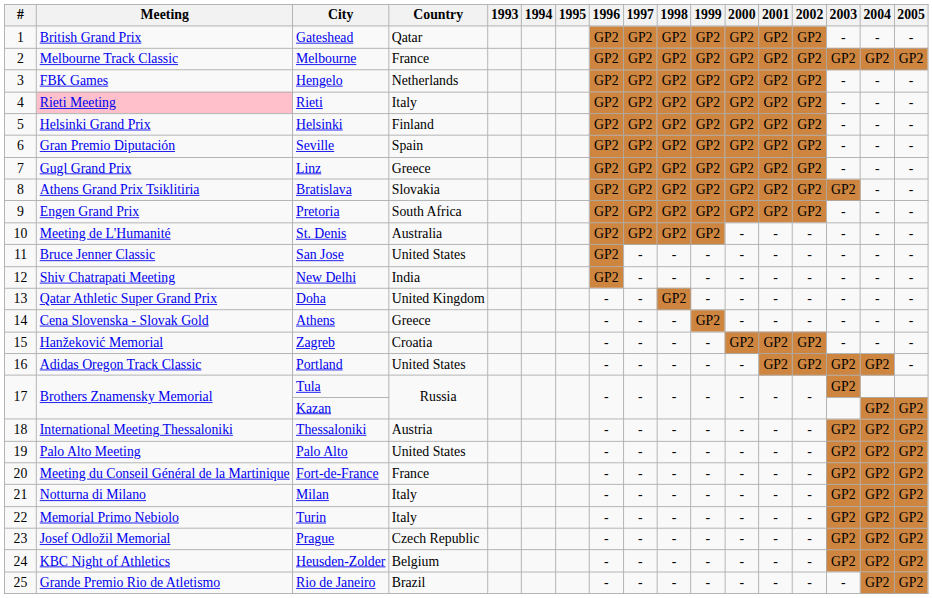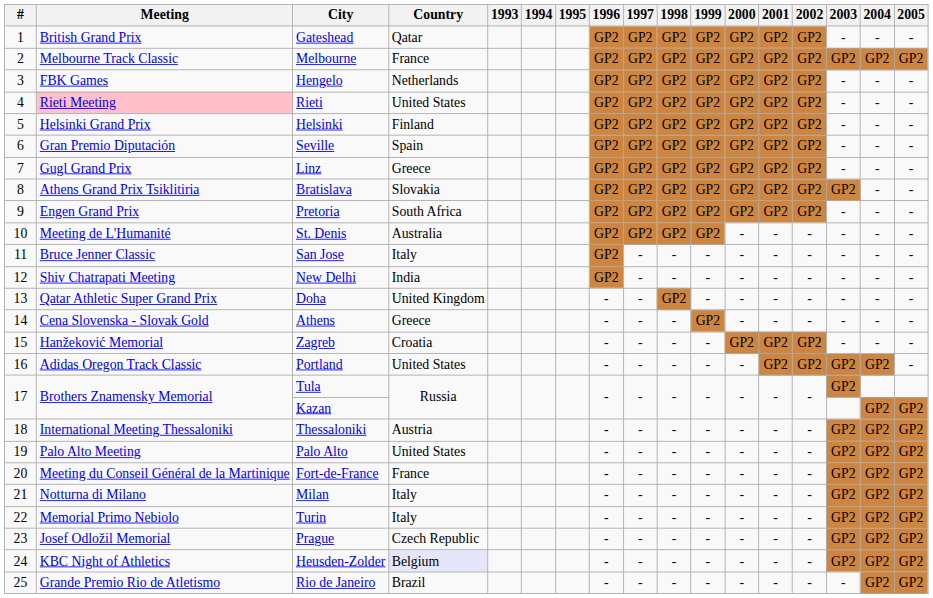 <table class="wikitable sortable" style="text-align:center; float:center;">
 <tr>
 <th width=30px>#</th>
 <th>Meeting</th>
 <th>City</th>
 <th>Country</th>
 <th>1993</th>
 <th>1994</th>
 <th>1995</th>
 <th>1996</th>
 <th>1997</th>
 <th>1998</th>
 <th>1999</th>
 <th>2000</th>
 <th>2001</th>
 <th>2002</th>
 <th>2003</th>
 <th>2004</th>
 <th>2005</th>
 </tr>
 <tr>
 <td>1</td>
 <td align=left><a href='#'>British Grand Prix</a></td>
 <td align=left><a href='#'>Gateshead</a></td>
 <td align=left>Qatar</td>
 <td></td>
 <td></td>
 <td></td>
 <td bgcolor=Peru>GP2</td>
 <td bgcolor=Peru>GP2</td>
 <td bgcolor=Peru>GP2</td>
 <td bgcolor=Peru>GP2</td>
 <td bgcolor=Peru>GP2</td>
 <td bgcolor=Peru>GP2</td>
 <td bgcolor=Peru>GP2</td>
 <td>-</td>
 <td>-</td>
 <td>-</td>
 </tr>
 <tr>
 <td>2</td>
 <td align=left><a href='#'>Melbourne Track Classic</a></td>
 <td align=left><a href='#'>Melbourne</a></td>
 <td align=left>France</td>
 <td></td>
 <td></td>
 <td></td>
 <td bgcolor=Peru>GP2</td>
 <td bgcolor=Peru>GP2</td>
 <td bgcolor=Peru>GP2</td>
 <td bgcolor=Peru>GP2</td>
 <td bgcolor=Peru>GP2</td>
 <td bgcolor=Peru>GP2</td>
 <td bgcolor=Peru>GP2</td>
 <td bgcolor=Peru>GP2</td>
 <td bgcolor=Peru>GP2</td>
 <td bgcolor=Peru>GP2</td>
 </tr>
 <tr>
 <td>3</td>
 <td align=left><a href='#'>FBK Games</a></td>
 <td align=left><a href='#'>Hengelo</a></td>
 <td align=left>Netherlands</td>
 <td></td>
 <td></td>
 <td></td>
 <td bgcolor=Peru>GP2</td>
 <td bgcolor=Peru>GP2</td>
 <td bgcolor=Peru>GP2</td>
 <td bgcolor=Peru>GP2</td>
 <td bgcolor=Peru>GP2</td>
 <td bgcolor=Peru>GP2</td>
 <td bgcolor=Peru>GP2</td>
 <td>-</td>
 <td>-</td>
 <td>-</td>
 </tr>
 <tr>
 <td>4</td>
 <td align=left style="background: pink;"><a href='#'>Rieti Meeting</a></td>
 <td align=left><a href='#'>Rieti</a></td>
-<td align=left>Italy</td>
+<td align=left>United States</td>
 <td></td>
 <td></td>
 <td></td>
 <td bgcolor=Peru>GP2</td>
 <td bgcolor=Peru>GP2</td>
 <td bgcolor=Peru>GP2</td>
 <td bgcolor=Peru>GP2</td>
 <td bgcolor=Peru>GP2</td>
 <td bgcolor=Peru>GP2</td>
 <td bgcolor=Peru>GP2</td>
 <td>-</td>
 <td>-</td>
 <td>-</td>
 </tr>
 <tr>
 <td>5</td>
 <td align=left><a href='#'>Helsinki Grand Prix</a></td>
 <td align=left><a href='#'>Helsinki</a></td>
 <td align=left>Finland</td>
 <td></td>
 <td></td>
 <td></td>
 <td bgcolor=Peru>GP2</td>
 <td bgcolor=Peru>GP2</td>
 <td bgcolor=Peru>GP2</td>
 <td bgcolor=Peru>GP2</td>
 <td bgcolor=Peru>GP2</td>
 <td bgcolor=Peru>GP2</td>
 <td bgcolor=Peru>GP2</td>
 <td>-</td>
 <td>-</td>
 <td>-</td>
 </tr>
 <tr>
 <td>6</td>
 <td align=left><a href='#'>Gran Premio Diputación</a></td>
 <td align=left><a href='#'>Seville</a></td>
 <td align=left>Spain</td>
 <td></td>
 <td></td>
 <td></td>
 <td bgcolor=Peru>GP2</td>
 <td bgcolor=Peru>GP2</td>
 <td bgcolor=Peru>GP2</td>
 <td bgcolor=Peru>GP2</td>
 <td bgcolor=Peru>GP2</td>
 <td bgcolor=Peru>GP2</td>
 <td bgcolor=Peru>GP2</td>
 <td>-</td>
 <td>-</td>
 <td>-</td>
 </tr>
 <tr>
 <td>7</td>
 <td align=left><a href='#'>Gugl Grand Prix</a></td>
 <td align=left><a href='#'>Linz</a></td>
 <td align=left>Greece</td>
 <td></td>
 <td></td>
 <td></td>
 <td bgcolor=Peru>GP2</td>
 <td bgcolor=Peru>GP2</td>
 <td bgcolor=Peru>GP2</td>
 <td bgcolor=Peru>GP2</td>
 <td bgcolor=Peru>GP2</td>
 <td bgcolor=Peru>GP2</td>
 <td bgcolor=Peru>GP2</td>
 <td>-</td>
 <td>-</td>
 <td>-</td>
 </tr>
 <tr>
 <td>8</td>
 <td align=left><a href='#'>Athens Grand Prix Tsiklitiria</a></td>
 <td align=left><a href='#'>Bratislava</a></td>
 <td align=left>Slovakia</td>
 <td></td>
 <td></td>
 <td></td>
 <td bgcolor=Peru>GP2</td>
 <td bgcolor=Peru>GP2</td>
 <td bgcolor=Peru>GP2</td>
 <td bgcolor=Peru>GP2</td>
 <td bgcolor=Peru>GP2</td>
 <td bgcolor=Peru>GP2</td>
 <td bgcolor=Peru>GP2</td>
 <td bgcolor=Peru>GP2</td>
 <td>-</td>
 <td>-</td>
 </tr>
 <tr>
 <td>9</td>
 <td align=left><a href='#'>Engen Grand Prix</a></td>
 <td align=left><a href='#'>Pretoria</a></td>
 <td align=left>South Africa</td>
 <td></td>
 <td></td>
 <td></td>
 <td bgcolor=Peru>GP2</td>
 <td bgcolor=Peru>GP2</td>
 <td bgcolor=Peru>GP2</td>
 <td bgcolor=Peru>GP2</td>
 <td bgcolor=Peru>GP2</td>
 <td bgcolor=Peru>GP2</td>
 <td bgcolor=Peru>GP2</td>
 <td>-</td>
 <td>-</td>
 <td>-</td>
 </tr>
 <tr>
 <td>10</td>
 <td align=left><a href='#'>Meeting de L'Humanité</a></td>
 <td align=left><a href='#'>St. Denis</a></td>
 <td align=left>Australia</td>
 <td></td>
 <td></td>
 <td></td>
 <td bgcolor=Peru>GP2</td>
 <td bgcolor=Peru>GP2</td>
 <td bgcolor=Peru>GP2</td>
 <td bgcolor=Peru>GP2</td>
 <td>-</td>
 <td>-</td>
 <td>-</td>
 <td>-</td>
 <td>-</td>
 <td ->-</td>
 </tr>
 <tr>
 <td>11</td>
 <td align=left><a href='#'>Bruce Jenner Classic</a></td>
 <td align=left><a href='#'>San Jose</a></td>
-<td align=left>United States</td>
+<td align=left>Italy</td>
 <td></td>
 <td></td>
 <td></td>
 <td bgcolor=Peru>GP2</td>
 <td>-</td>
 <td>-</td>
 <td>-</td>
 <td>-</td>
 <td>-</td>
 <td>-</td>
 <td>-</td>
 <td>-</td>
 <td>-</td>
 </tr>
 <tr>
 <td>12</td>
 <td align=left><a href='#'>Shiv Chatrapati Meeting</a></td>
 <td align=left><a href='#'>New Delhi</a></td>
 <td align=left>India</td>
 <td></td>
 <td></td>
 <td></td>
 <td bgcolor=Peru>GP2</td>
 <td>-</td>
 <td>-</td>
 <td>-</td>
 <td>-</td>
 <td>-</td>
 <td>-</td>
 <td>-</td>
 <td>-</td>
 <td>-</td>
 </tr>
 <tr>
 <td>13</td>
 <td align=left><a href='#'>Qatar Athletic Super Grand Prix</a></td>
 <td align=left><a href='#'>Doha</a></td>
 <td align=left>United Kingdom</td>
 <td></td>
 <td></td>
 <td></td>
 <td>-</td>
 <td>-</td>
 <td bgcolor=Peru>GP2</td>
 <td>-</td>
 <td>-</td>
 <td>-</td>
 <td>-</td>
 <td>-</td>
 <td>-</td>
 <td>-</td>
 </tr>
 <tr>
 <td>14</td>
 <td align=left><a href='#'>Cena Slovenska - Slovak Gold</a></td>
 <td align=left><a href='#'>Athens</a></td>
 <td align=left>Greece</td>
 <td></td>
 <td></td>
 <td></td>
 <td>-</td>
 <td>-</td>
 <td>-</td>
 <td bgcolor=Peru>GP2</td>
 <td>-</td>
 <td>-</td>
 <td>-</td>
 <td>-</td>
 <td>-</td>
 <td>-</td>
 </tr>
 <tr>
 <td>15</td>
 <td align=left><a href='#'>Hanžeković Memorial</a></td>
 <td align=left><a href='#'>Zagreb</a></td>
 <td align=left>Croatia</td>
 <td></td>
 <td></td>
 <td></td>
 <td>-</td>
 <td>-</td>
 <td>-</td>
 <td>-</td>
 <td bgcolor=Peru>GP2</td>
 <td bgcolor=Peru>GP2</td>
 <td bgcolor=Peru>GP2</td>
 <td>-</td>
 <td>-</td>
 <td>-</td>
 </tr>
 <tr>
 <td>16</td>
 <td align=left><a href='#'>Adidas Oregon Track Classic</a></td>
 <td align=left><a href='#'>Portland</a></td>
 <td align=left>United States</td>
 <td></td>
 <td></td>
 <td></td>
 <td>-</td>
 <td>-</td>
 <td>-</td>
 <td>-</td>
 <td>-</td>
 <td bgcolor=Peru>GP2</td>
 <td bgcolor=Peru>GP2</td>
 <td bgcolor=Peru>GP2</td>
 <td bgcolor=Peru>GP2</td>
 <td>-</td>
 </tr>
 <tr>
 <td rowspan=2>17</td>
 <td rowspan=2 align=left><a href='#'>Brothers Znamensky Memorial</a></td>
 <td align=left><a href='#'>Tula</a></td>
 <td rowspan=2>Russia</td>
 <td rowspan=2></td>
 <td rowspan=2></td>
 <td rowspan=2></td>
 <td rowspan=2>-</td>
 <td rowspan=2>-</td>
 <td rowspan=2>-</td>
 <td rowspan=2>-</td>
 <td rowspan=2>-</td>
 <td rowspan=2>-</td>
 <td rowspan=2>-</td>
 <td bgcolor=Peru>GP2</td>
 <td></td>
 <td></td>
 </tr>
 <tr>
 <td align=left><a href='#'>Kazan</a></td>
 <td></td>
 <td bgcolor=Peru>GP2</td>
 <td bgcolor=Peru>GP2</td>
 </tr>
 <tr>
 <td>18</td>
 <td align=left><a href='#'>International Meeting Thessaloniki</a></td>
 <td align=left><a href='#'>Thessaloniki</a></td>
 <td align=left>Austria</td>
 <td></td>
 <td></td>
 <td></td>
 <td>-</td>
 <td>-</td>
 <td>-</td>
 <td>-</td>
 <td>-</td>
 <td>-</td>
 <td>-</td>
 <td bgcolor=Peru>GP2</td>
 <td bgcolor=Peru>GP2</td>
 <td bgcolor=Peru>GP2</td>
 </tr>
 <tr>
 <td>19</td>
 <td align=left><a href='#'>Palo Alto Meeting</a></td>
 <td align=left><a href='#'>Palo Alto</a></td>
 <td align=left>United States</td>
 <td></td>
 <td></td>
 <td></td>
 <td>-</td>
 <td>-</td>
 <td>-</td>
 <td>-</td>
 <td>-</td>
 <td>-</td>
 <td>-</td>
 <td bgcolor=Peru>GP2</td>
 <td bgcolor=Peru>GP2</td>
 <td bgcolor=Peru>GP2</td>
 </tr>
 <tr>
 <td>20</td>
 <td align=left><a href='#'>Meeting du Conseil Général de la Martinique</a></td>
 <td align=left><a href='#'>Fort-de-France</a></td>
 <td align=left>France</td>
 <td></td>
 <td></td>
 <td></td>
 <td>-</td>
 <td>-</td>
 <td>-</td>
 <td>-</td>
 <td>-</td>
 <td>-</td>
 <td>-</td>
 <td bgcolor=Peru>GP2</td>
 <td bgcolor=Peru>GP2</td>
 <td bgcolor=Peru>GP2</td>
 </tr>
 <tr>
 <td>21</td>
 <td align=left><a href='#'>Notturna di Milano</a></td>
 <td align=left><a href='#'>Milan</a></td>
 <td align=left>Italy</td>
 <td></td>
 <td></td>
 <td></td>
 <td>-</td>
 <td>-</td>
 <td>-</td>
 <td>-</td>
 <td>-</td>
 <td>-</td>
 <td>-</td>
 <td bgcolor=Peru>GP2</td>
 <td bgcolor=Peru>GP2</td>
 <td bgcolor=Peru>GP2</td>
 </tr>
 <tr>
 <td>22</td>
 <td align=left><a href='#'>Memorial Primo Nebiolo</a></td>
 <td align=left><a href='#'>Turin</a></td>
 <td align=left>Italy</td>
 <td></td>
 <td></td>
 <td></td>
 <td>-</td>
 <td>-</td>
 <td>-</td>
 <td>-</td>
 <td>-</td>
 <td>-</td>
 <td>-</td>
 <td bgcolor=Peru>GP2</td>
 <td bgcolor=Peru>GP2</td>
 <td bgcolor=Peru>GP2</td>
 </tr>
 <tr>
 <td>23</td>
 <td align=left><a href='#'>Josef Odložil Memorial</a></td>
 <td align=left><a href='#'>Prague</a></td>
 <td align=left>Czech Republic</td>
 <td></td>
 <td></td>
 <td></td>
 <td>-</td>
 <td>-</td>
 <td>-</td>
 <td>-</td>
 <td>-</td>
 <td>-</td>
 <td>-</td>
 <td bgcolor=Peru>GP2</td>
 <td bgcolor=Peru>GP2</td>
 <td bgcolor=Peru>GP2</td>
 </tr>
 <tr>
 <td>24</td>
 <td align=left><a href='#'>KBC Night of Athletics</a></td>
 <td align=left><a href='#'>Heusden-Zolder</a></td>
-<td align=left>Belgium</td>
+<td align=left style="background: lavender;">Belgium</td>
 <td></td>
 <td></td>
 <td></td>
 <td>-</td>
 <td>-</td>
 <td>-</td>
 <td>-</td>
 <td>-</td>
 <td>-</td>
 <td>-</td>
 <td bgcolor=Peru>GP2</td>
 <td bgcolor=Peru>GP2</td>
 <td bgcolor=Peru>GP2</td>
 </tr>
 <tr>
 <td>25</td>
 <td align=left><a href='#'>Grande Premio Rio de Atletismo</a></td>
 <td align=left><a href='#'>Rio de Janeiro</a></td>
 <td align=left>Brazil</td>
 <td></td>
 <td></td>
 <td></td>
 <td>-</td>
 <td>-</td>
 <td>-</td>
 <td>-</td>
 <td>-</td>
 <td>-</td>
 <td>-</td>
 <td>-</td>
 <td bgcolor=Peru>GP2</td>
 <td bgcolor=Peru>GP2</td>
 </tr>
 </table>
